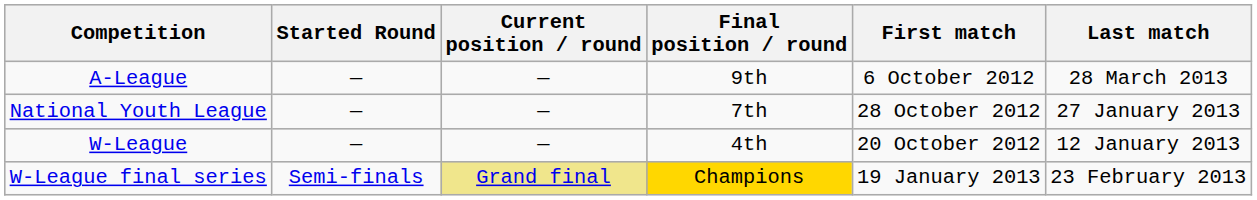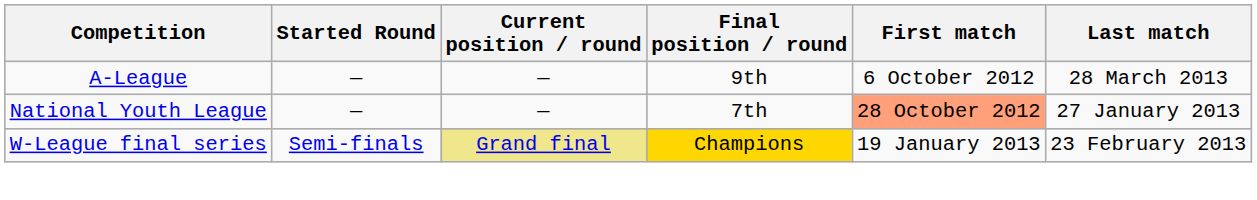 <table class="wikitable">
 <tr>
 <th>Competition</th>
 <th>Started Round</th>
 <th>Current <br>position / round</th>
 <th>Final <br>position / round</th>
 <th>First match</th>
 <th>Last match</th>
 </tr>
 <tr style="text-align: center">
 <td><a href='#'>A-League</a></td>
 <td>—</td>
 <td>—</td>
 <td>9th</td>
 <td>6 October 2012</td>
 <td>28 March 2013</td>
 </tr>
 <tr style="text-align: center">
 <td><a href='#'>National Youth League</a></td>
 <td>—</td>
 <td>—</td>
 <td>7th</td>
-<td>28 October 2012</td>
+<td style="background: lightsalmon;">28 October 2012</td>
 <td>27 January 2013</td>
-</tr>
-<tr style="text-align: center">
-<td><a href='#'>W-League</a></td>
-<td>—</td>
-<td>—</td>
-<td>4th</td>
-<td>20 October 2012</td>
-<td>12 January 2013</td>
 </tr>
 <tr style="text-align: center">
 <td><a href='#'>W-League final series</a></td>
 <td><a href='#'>Semi-finals</a></td>
 <td style="background: khaki;"><a href='#'>Grand final</a></td>
 <td bgcolor=gold>Champions</td>
 <td>19 January 2013</td>
 <td>23 February 2013</td>
 </tr>
 </table>
